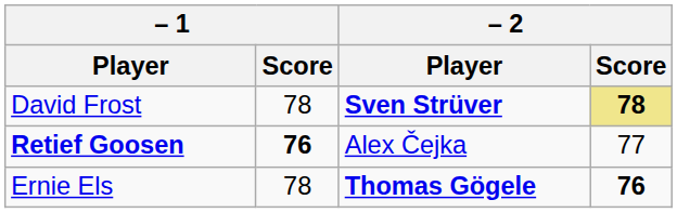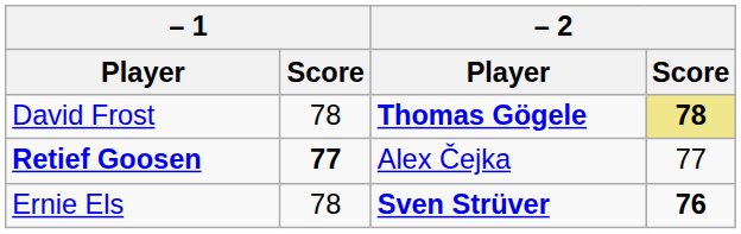 <table class=wikitable>
 <tr>
 <th colspan=2> – 1</th>
 <th colspan=2> – 2</th>
 </tr>
 <tr>
 <th width=150>Player</th>
 <th>Score</th>
 <th width=150>Player</th>
 <th>Score</th>
 </tr>
 <tr>
 <td><a href='#'>David Frost</a></td>
 <td align=center>78</td>
-<td><strong><a href='#'>Sven Strüver</a></strong></td>
+<td><strong><a href='#'>Thomas Gögele</a></strong></td>
 <td align=center style="background: khaki;"><strong>78</strong></td>
 </tr>
 <tr>
 <td><strong><a href='#'>Retief Goosen</a></strong></td>
-<td align=center><strong>76</strong></td>
+<td align=center><strong>77</strong></td>
 <td><a href='#'>Alex Čejka</a></td>
 <td align=center>77</td>
 </tr>
 <tr>
 <td><a href='#'>Ernie Els</a></td>
 <td align=center>78</td>
-<td><strong><a href='#'>Thomas Gögele</a></strong></td>
+<td><strong><a href='#'>Sven Strüver</a></strong></td>
 <td align=center><strong>76</strong></td>
 </tr>
 </table>
